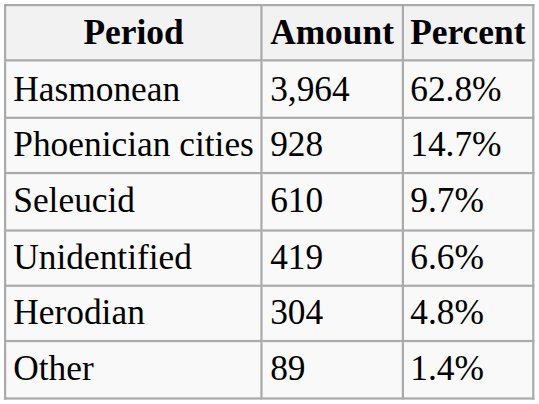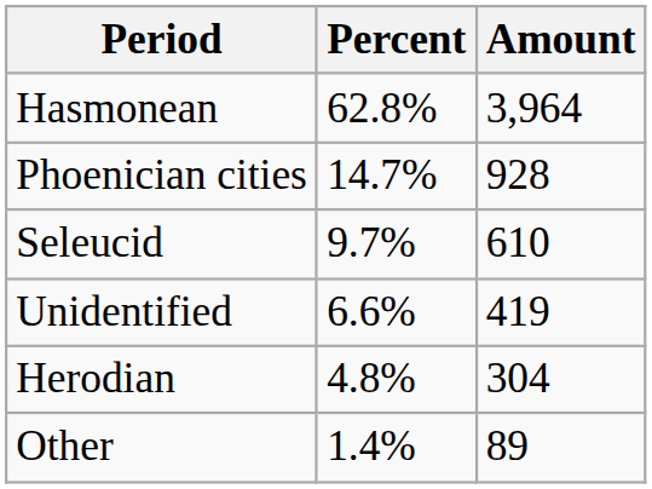 <table class="wikitable">
 <tr>
 <th style="font-weight: bold;">Period</th>
+<th style="font-weight: bold;">Percent</th>
 <th style="font-weight: bold;">Amount</th>
-<th style="font-weight: bold;">Percent</th>
 </tr>
 <tr>
 <td>Hasmonean</td>
+<td>62.8%</td>
 <td>3,964</td>
-<td>62.8%</td>
 </tr>
 <tr>
 <td>Phoenician cities</td>
+<td>14.7%</td>
 <td>928</td>
-<td>14.7%</td>
 </tr>
 <tr>
 <td>Seleucid</td>
+<td>9.7%</td>
 <td>610</td>
-<td>9.7%</td>
 </tr>
 <tr>
 <td>Unidentified</td>
+<td>6.6%</td>
 <td>419</td>
-<td>6.6%</td>
 </tr>
 <tr>
 <td>Herodian</td>
+<td>4.8%</td>
 <td>304</td>
-<td>4.8%</td>
 </tr>
 <tr>
 <td>Other</td>
+<td>1.4%</td>
 <td>89</td>
-<td>1.4%</td>
 </tr>
 </table>
